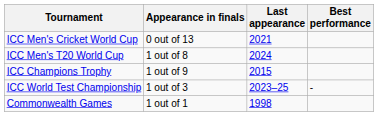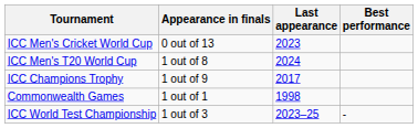 <table class="wikitable sortable" style="text-align:left;">
 <tr>
 <th>Tournament</th>
 <th data-sort-type="number">Appearance in finals</th>
 <th>Last<br>appearance</th>
 <th>Best<br>performance</th>
 </tr>
 <tr>
 <td><a href='#'>ICC Men's Cricket World Cup</a></td>
 <td>0 out of 13</td>
-<td><a href='#'>2021</a></td>
+<td><a href='#'>2023</a></td>
 <td></td>
 </tr>
 <tr>
 <td><a href='#'>ICC Men's T20 World Cup</a></td>
 <td>1 out of 8</td>
 <td><a href='#'>2024</a></td>
 <td></td>
 </tr>
 <tr>
 <td><a href='#'>ICC Champions Trophy</a></td>
 <td>1 out of 9</td>
-<td><a href='#'>2015</a></td>
+<td><a href='#'>2017</a></td>
+<td></td>
+</tr>
+<tr>
+<td><a href='#'>Commonwealth Games</a></td>
+<td>1 out of 1</td>
+<td><a href='#'>1998</a></td>
 <td></td>
 </tr>
 <tr>
 <td><a href='#'>ICC World Test Championship</a></td>
 <td>1 out of 3</td>
 <td><a href='#'>2023–25</a></td>
 <td>-</td>
 </tr>
-<tr>
-<td><a href='#'>Commonwealth Games</a></td>
-<td>1 out of 1</td>
-<td><a href='#'>1998</a></td>
-<td></td>
-</tr>
 </table>
